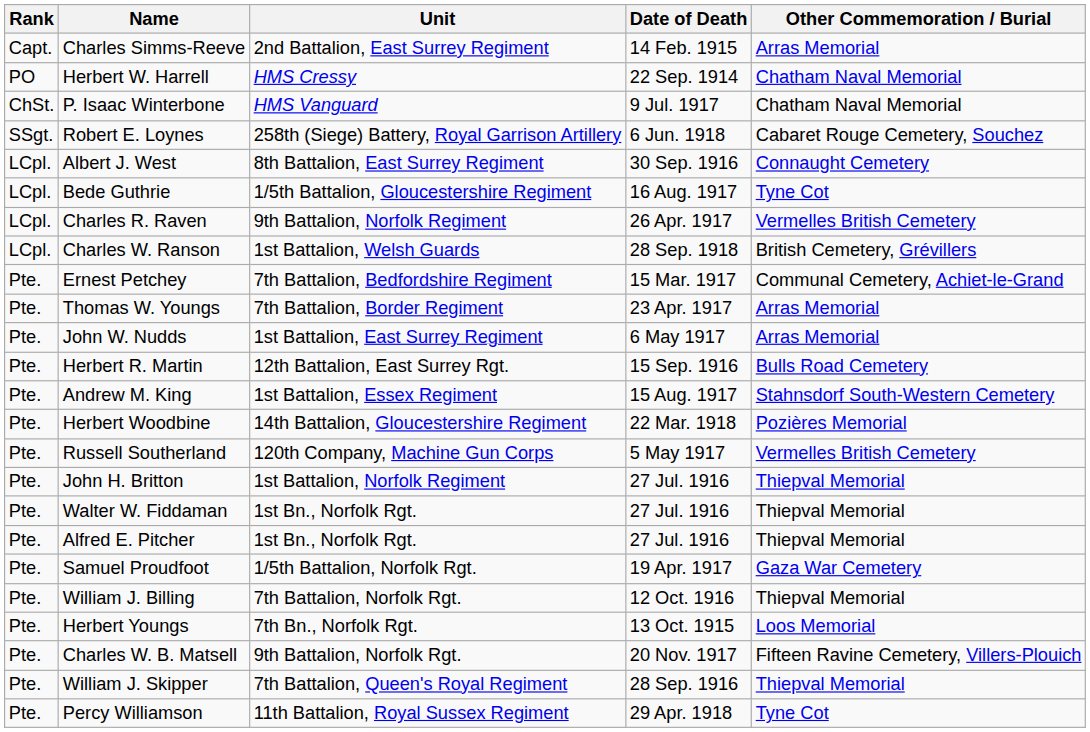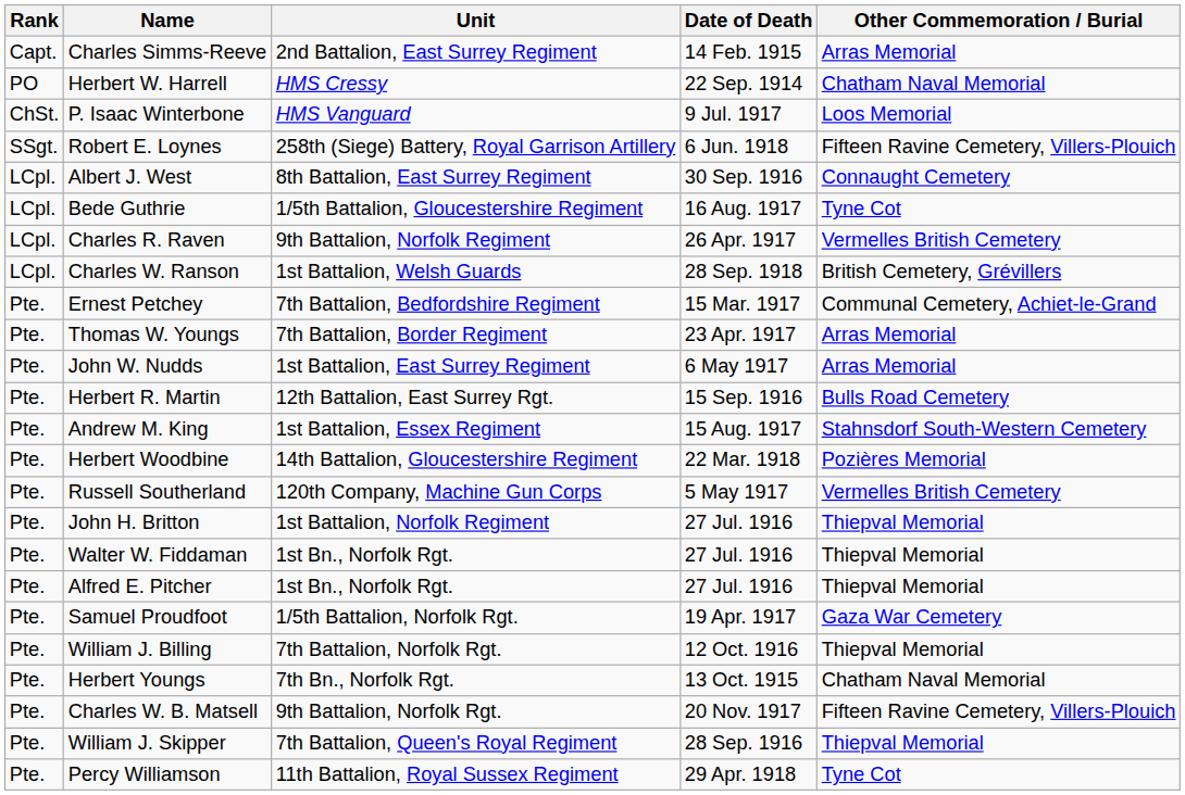 <table class="wikitable">
 <tr>
 <th>Rank</th>
 <th>Name</th>
 <th>Unit</th>
 <th>Date of Death</th>
 <th>Other Commemoration / Burial</th>
 </tr>
 <tr>
 <td>Capt.</td>
 <td>Charles Simms-Reeve</td>
 <td>2nd Battalion, <a href='#'>East Surrey Regiment</a></td>
 <td>14 Feb. 1915</td>
 <td><a href='#'>Arras Memorial</a></td>
 </tr>
 <tr>
 <td>PO</td>
 <td>Herbert W. Harrell</td>
 <td><em><a href='#'>HMS Cressy</a></em></td>
 <td>22 Sep. 1914</td>
 <td><a href='#'>Chatham Naval Memorial</a></td>
 </tr>
 <tr>
 <td>ChSt.</td>
 <td>P. Isaac Winterbone</td>
 <td><em><a href='#'>HMS Vanguard</a></em></td>
 <td>9 Jul. 1917</td>
-<td>Chatham Naval Memorial</td>
+<td><a href='#'>Loos Memorial</a></td>
 </tr>
 <tr>
 <td>SSgt.</td>
 <td>Robert E. Loynes</td>
 <td>258th (Siege) Battery, <a href='#'>Royal Garrison Artillery</a></td>
 <td>6 Jun. 1918</td>
-<td>Cabaret Rouge Cemetery, <a href='#'>Souchez</a></td>
+<td>Fifteen Ravine Cemetery, <a href='#'>Villers-Plouich</a></td>
 </tr>
 <tr>
 <td>LCpl.</td>
 <td>Albert J. West</td>
 <td>8th Battalion, <a href='#'>East Surrey Regiment</a></td>
 <td>30 Sep. 1916</td>
 <td><a href='#'>Connaught Cemetery</a></td>
 </tr>
 <tr>
 <td>LCpl.</td>
 <td>Bede Guthrie</td>
 <td>1/5th Battalion, <a href='#'>Gloucestershire Regiment</a></td>
 <td>16 Aug. 1917</td>
 <td><a href='#'>Tyne Cot</a></td>
 </tr>
 <tr>
 <td>LCpl.</td>
 <td>Charles R. Raven</td>
 <td>9th Battalion, <a href='#'>Norfolk Regiment</a></td>
 <td>26 Apr. 1917</td>
 <td><a href='#'>Vermelles British Cemetery</a></td>
 </tr>
 <tr>
 <td>LCpl.</td>
 <td>Charles W. Ranson</td>
 <td>1st Battalion, <a href='#'>Welsh Guards</a></td>
 <td>28 Sep. 1918</td>
 <td>British Cemetery, <a href='#'>Grévillers</a></td>
 </tr>
 <tr>
 <td>Pte.</td>
 <td>Ernest Petchey</td>
 <td>7th Battalion, <a href='#'>Bedfordshire Regiment</a></td>
 <td>15 Mar. 1917</td>
 <td>Communal Cemetery, <a href='#'>Achiet-le-Grand</a></td>
 </tr>
 <tr>
 <td>Pte.</td>
 <td>Thomas W. Youngs</td>
 <td>7th Battalion, <a href='#'>Border Regiment</a></td>
 <td>23 Apr. 1917</td>
 <td><a href='#'>Arras Memorial</a></td>
 </tr>
 <tr>
 <td>Pte.</td>
 <td>John W. Nudds</td>
 <td>1st Battalion, <a href='#'>East Surrey Regiment</a></td>
 <td>6 May 1917</td>
 <td><a href='#'>Arras Memorial</a></td>
 </tr>
 <tr>
 <td>Pte.</td>
 <td>Herbert R. Martin</td>
 <td>12th Battalion, East Surrey Rgt.</td>
 <td>15 Sep. 1916</td>
 <td><a href='#'>Bulls Road Cemetery</a></td>
 </tr>
 <tr>
 <td>Pte.</td>
 <td>Andrew M. King</td>
 <td>1st Battalion, <a href='#'>Essex Regiment</a></td>
 <td>15 Aug. 1917</td>
 <td><a href='#'>Stahnsdorf South-Western Cemetery</a></td>
 </tr>
 <tr>
 <td>Pte.</td>
 <td>Herbert Woodbine</td>
 <td>14th Battalion, <a href='#'>Gloucestershire Regiment</a></td>
 <td>22 Mar. 1918</td>
 <td><a href='#'>Pozières Memorial</a></td>
 </tr>
 <tr>
 <td>Pte.</td>
 <td>Russell Southerland</td>
 <td>120th Company, <a href='#'>Machine Gun Corps</a></td>
 <td>5 May 1917</td>
 <td><a href='#'>Vermelles British Cemetery</a></td>
 </tr>
 <tr>
 <td>Pte.</td>
 <td>John H. Britton</td>
 <td>1st Battalion, <a href='#'>Norfolk Regiment</a></td>
 <td>27 Jul. 1916</td>
 <td><a href='#'>Thiepval Memorial</a></td>
 </tr>
 <tr>
 <td>Pte.</td>
 <td>Walter W. Fiddaman</td>
 <td>1st Bn., Norfolk Rgt.</td>
 <td>27 Jul. 1916</td>
 <td>Thiepval Memorial</td>
 </tr>
 <tr>
 <td>Pte.</td>
 <td>Alfred E. Pitcher</td>
 <td>1st Bn., Norfolk Rgt.</td>
 <td>27 Jul. 1916</td>
 <td>Thiepval Memorial</td>
 </tr>
 <tr>
 <td>Pte.</td>
 <td>Samuel Proudfoot</td>
 <td>1/5th Battalion, Norfolk Rgt.</td>
 <td>19 Apr. 1917</td>
 <td><a href='#'>Gaza War Cemetery</a></td>
 </tr>
 <tr>
 <td>Pte.</td>
 <td>William J. Billing</td>
 <td>7th Battalion, Norfolk Rgt.</td>
 <td>12 Oct. 1916</td>
 <td>Thiepval Memorial</td>
 </tr>
 <tr>
 <td>Pte.</td>
 <td>Herbert Youngs</td>
 <td>7th Bn., Norfolk Rgt.</td>
 <td>13 Oct. 1915</td>
-<td><a href='#'>Loos Memorial</a></td>
+<td>Chatham Naval Memorial</td>
 </tr>
 <tr>
 <td>Pte.</td>
 <td>Charles W. B. Matsell</td>
 <td>9th Battalion, Norfolk Rgt.</td>
 <td>20 Nov. 1917</td>
 <td>Fifteen Ravine Cemetery, <a href='#'>Villers-Plouich</a></td>
 </tr>
 <tr>
 <td>Pte.</td>
 <td>William J. Skipper</td>
 <td>7th Battalion, <a href='#'>Queen's Royal Regiment</a></td>
 <td>28 Sep. 1916</td>
 <td><a href='#'>Thiepval Memorial</a></td>
 </tr>
 <tr>
 <td>Pte.</td>
 <td>Percy Williamson</td>
 <td>11th Battalion, <a href='#'>Royal Sussex Regiment</a></td>
 <td>29 Apr. 1918</td>
 <td><a href='#'>Tyne Cot</a></td>
 </tr>
 </table>
